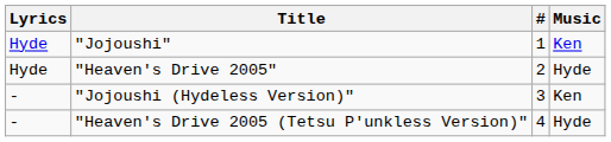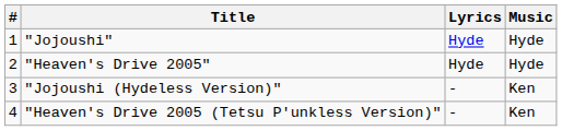 <table class="wikitable">
 <tr>
+<th>#</th>
+<th>Title</th>
 <th>Lyrics</th>
-<th>Title</th>
-<th>#</th>
 <th>Music</th>
 </tr>
 <tr>
+<td>1</td>
+<td>"Jojoushi"</td>
 <td><a href='#'>Hyde</a></td>
-<td>"Jojoushi"</td>
-<td>1</td>
-<td><a href='#'>Ken</a></td>
-</tr>
-<tr>
-<td>Hyde</td>
-<td>"Heaven's Drive 2005"</td>
-<td>2</td>
 <td>Hyde</td>
 </tr>
 <tr>
+<td>2</td>
+<td>"Heaven's Drive 2005"</td>
+<td>Hyde</td>
+<td>Hyde</td>
+</tr>
+<tr>
+<td>3</td>
+<td>"Jojoushi (Hydeless Version)"</td>
 <td>‐</td>
-<td>"Jojoushi (Hydeless Version)"</td>
-<td>3</td>
 <td>Ken</td>
 </tr>
 <tr>
+<td>4</td>
+<td>"Heaven's Drive 2005 (Tetsu P'unkless Version)"</td>
 <td>‐</td>
-<td>"Heaven's Drive 2005 (Tetsu P'unkless Version)"</td>
-<td>4</td>
-<td>Hyde</td>
+<td>Ken</td>
 </tr>
 </table>
